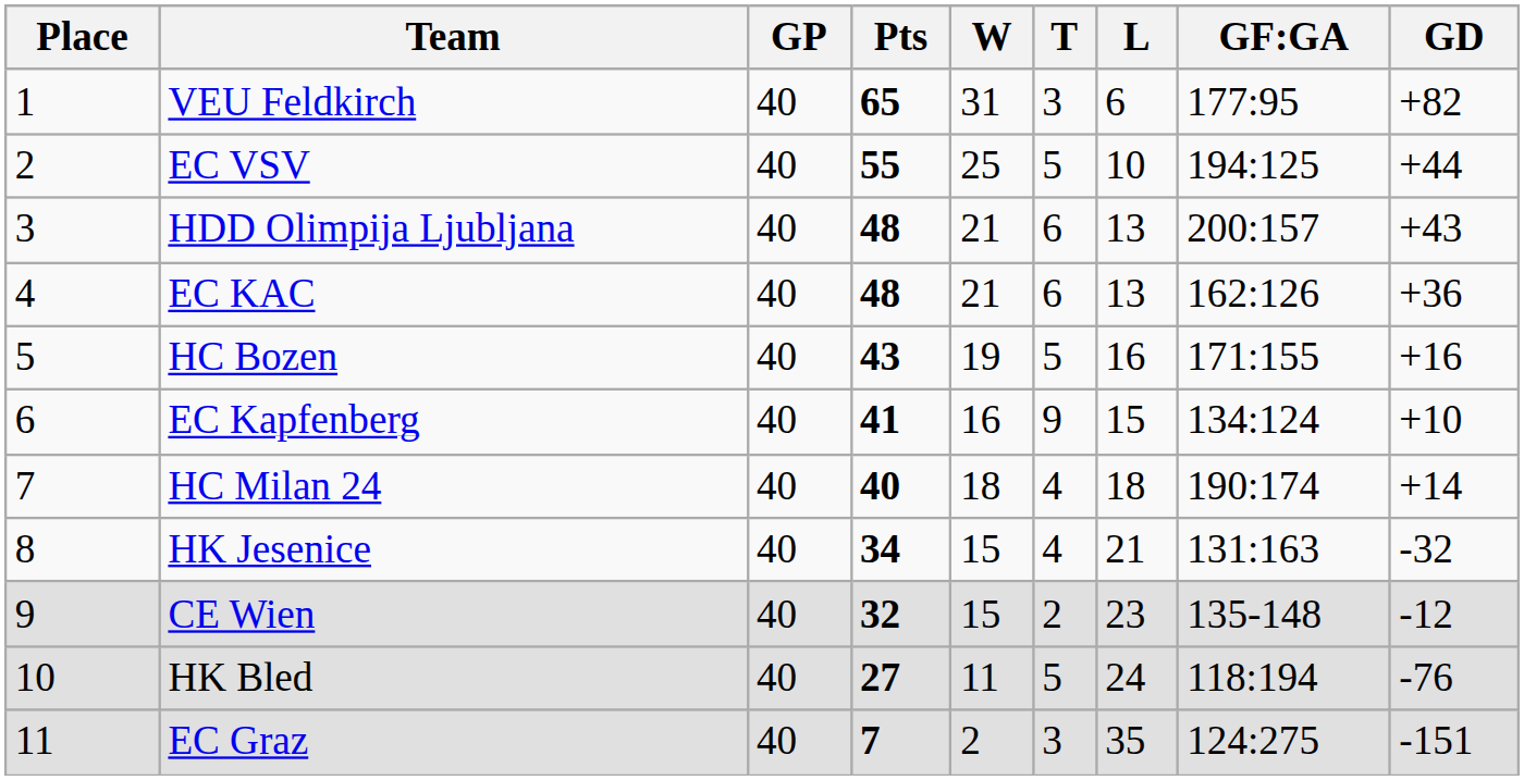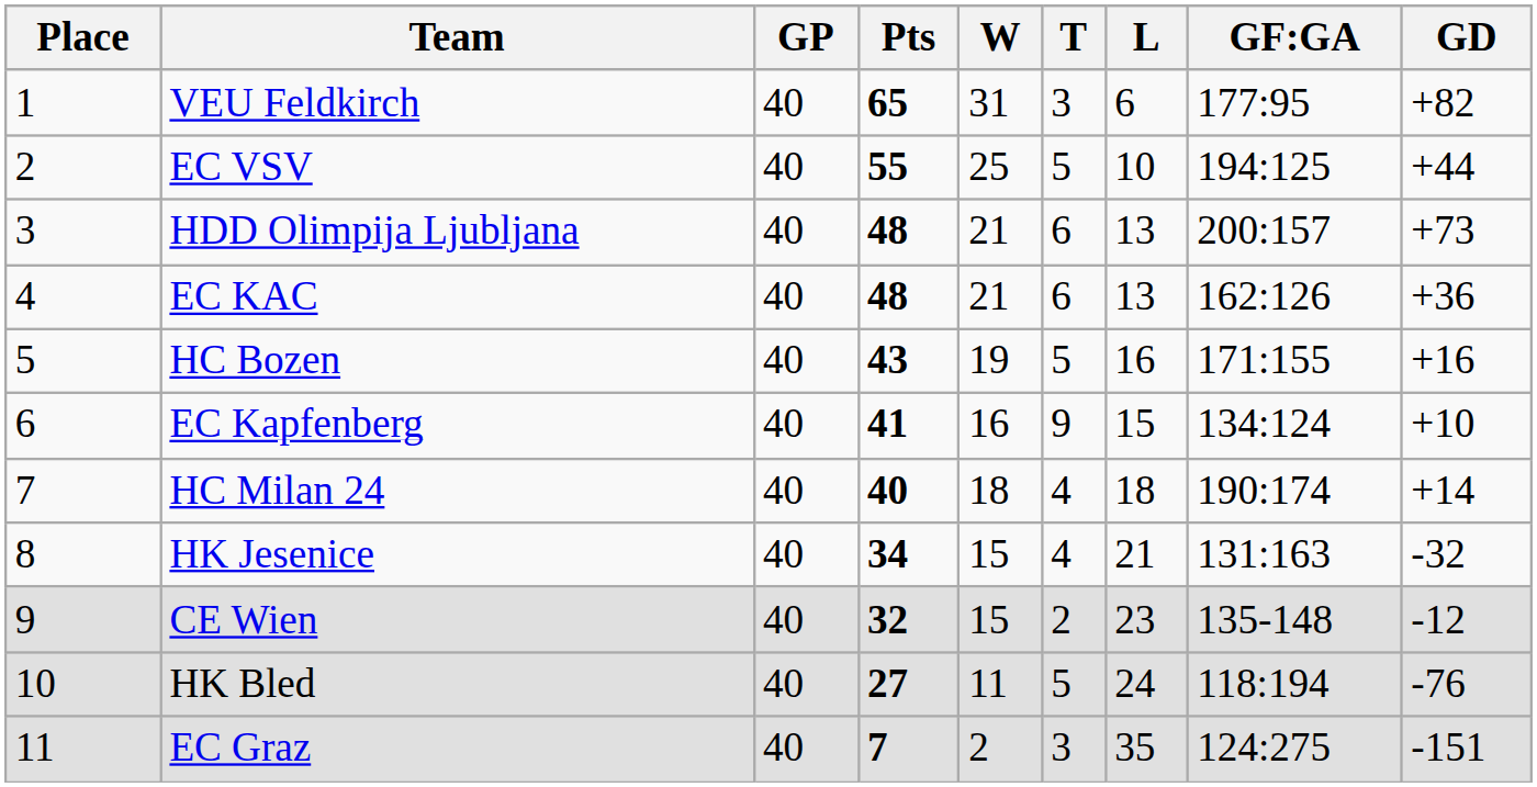 <table class="wikitable" width="600px">
 <tr style="background-color:#c0c0c0;">
 <th>Place</th>
 <th>Team</th>
 <th>GP</th>
 <th>Pts</th>
 <th>W</th>
 <th>T</th>
 <th>L</th>
 <th>GF:GA</th>
 <th>GD</th>
 </tr>
 <tr>
 <td>1</td>
 <td> <a href='#'>VEU Feldkirch</a></td>
 <td>40</td>
 <td><strong>65</strong></td>
 <td>31</td>
 <td>3</td>
 <td>6</td>
 <td>177:95</td>
 <td>+82</td>
 </tr>
 <tr>
 <td>2</td>
 <td> <a href='#'>EC VSV</a></td>
 <td>40</td>
 <td><strong>55</strong></td>
 <td>25</td>
 <td>5</td>
 <td>10</td>
 <td>194:125</td>
 <td>+44</td>
 </tr>
 <tr>
 <td>3</td>
 <td> <a href='#'>HDD Olimpija Ljubljana</a></td>
 <td>40</td>
 <td><strong>48</strong></td>
 <td>21</td>
 <td>6</td>
 <td>13</td>
 <td>200:157</td>
-<td>+43</td>
+<td>+73</td>
 </tr>
 <tr>
 <td>4</td>
 <td> <a href='#'>EC KAC</a></td>
 <td>40</td>
 <td><strong>48</strong></td>
 <td>21</td>
 <td>6</td>
 <td>13</td>
 <td>162:126</td>
 <td>+36</td>
 </tr>
 <tr>
 <td>5</td>
 <td> <a href='#'>HC Bozen</a></td>
 <td>40</td>
 <td><strong>43</strong></td>
 <td>19</td>
 <td>5</td>
 <td>16</td>
 <td>171:155</td>
 <td>+16</td>
 </tr>
 <tr>
 <td>6</td>
 <td> <a href='#'>EC Kapfenberg</a></td>
 <td>40</td>
 <td><strong>41</strong></td>
 <td>16</td>
 <td>9</td>
 <td>15</td>
 <td>134:124</td>
 <td>+10</td>
 </tr>
 <tr>
 <td>7</td>
 <td> <a href='#'>HC Milan 24</a></td>
 <td>40</td>
 <td><strong>40</strong></td>
 <td>18</td>
 <td>4</td>
 <td>18</td>
 <td>190:174</td>
 <td>+14</td>
 </tr>
 <tr>
 <td>8</td>
 <td> <a href='#'>HK Jesenice</a></td>
 <td>40</td>
 <td><strong>34</strong></td>
 <td>15</td>
 <td>4</td>
 <td>21</td>
 <td>131:163</td>
 <td>-32</td>
 </tr>
 <tr bgcolor="#e0e0e0">
 <td>9</td>
 <td> <a href='#'>CE Wien</a></td>
 <td>40</td>
 <td><strong>32</strong></td>
 <td>15</td>
 <td>2</td>
 <td>23</td>
 <td>135-148</td>
 <td>-12</td>
 </tr>
 <tr bgcolor="#e0e0e0">
 <td>10</td>
 <td> HK Bled</td>
 <td>40</td>
 <td><strong>27</strong></td>
 <td>11</td>
 <td>5</td>
 <td>24</td>
 <td>118:194</td>
 <td>-76</td>
 </tr>
 <tr bgcolor="#e0e0e0">
 <td>11</td>
 <td> <a href='#'>EC Graz</a></td>
 <td>40</td>
 <td><strong>7</strong></td>
 <td>2</td>
 <td>3</td>
 <td>35</td>
 <td>124:275</td>
 <td>-151</td>
 </tr>
 </table>
